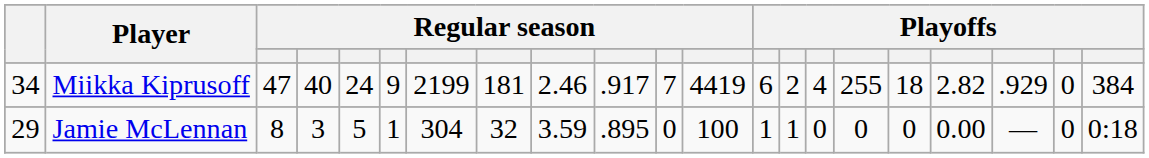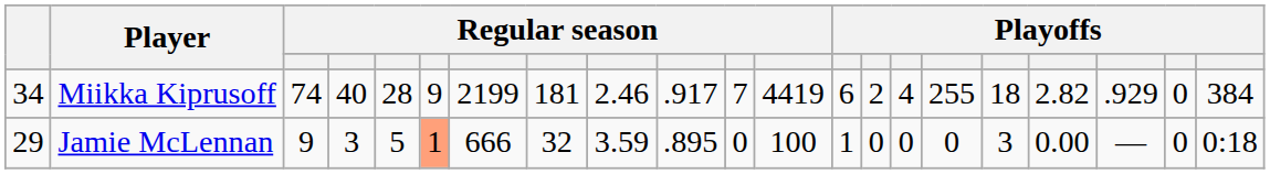 <table class="wikitable plainrowheaders" style="text-align:center;">
 <tr>
 <th scope="col" rowspan="2"></th>
 <th scope="col" rowspan="2">Player</th>
 <th scope=colgroup colspan=10>Regular season</th>
 <th scope=colgroup colspan=9>Playoffs</th>
 </tr>
 <tr>
 <th scope="col"></th>
 <th scope="col"></th>
 <th scope="col"></th>
 <th scope="col"></th>
 <th scope="col"></th>
 <th scope="col"></th>
 <th scope="col"></th>
 <th scope="col"></th>
 <th scope="col"></th>
 <th scope="col"></th>
 <th scope="col"></th>
 <th scope="col"></th>
 <th scope="col"></th>
 <th scope="col"></th>
 <th scope="col"></th>
 <th scope="col"></th>
 <th scope="col"></th>
 <th scope="col"></th>
 <th scope="col"></th>
 </tr>
 <tr>
 <td scope="row">34</td>
 <td align="left"><a href='#'>Miikka Kiprusoff</a></td>
-<td>47</td>
+<td>74</td>
 <td>40</td>
-<td>24</td>
+<td>28</td>
 <td>9</td>
 <td>2199</td>
 <td>181</td>
 <td>2.46</td>
 <td>.917</td>
 <td>7</td>
 <td>4419</td>
 <td>6</td>
 <td>2</td>
 <td>4</td>
 <td>255</td>
 <td>18</td>
 <td>2.82</td>
 <td>.929</td>
 <td>0</td>
 <td>384</td>
 </tr>
 <tr>
 <td scope="row">29</td>
 <td align="left"><a href='#'>Jamie McLennan</a></td>
-<td>8</td>
+<td>9</td>
 <td>3</td>
 <td>5</td>
-<td>1</td>
-<td>304</td>
+<td style="background: lightsalmon;">1</td>
+<td>666</td>
 <td>32</td>
 <td>3.59</td>
 <td>.895</td>
 <td>0</td>
 <td>100</td>
 <td>1</td>
-<td>1</td>
 <td>0</td>
 <td>0</td>
 <td>0</td>
+<td>3</td>
 <td>0.00</td>
 <td>—</td>
 <td>0</td>
 <td>0:18</td>
 </tr>
 </table>
